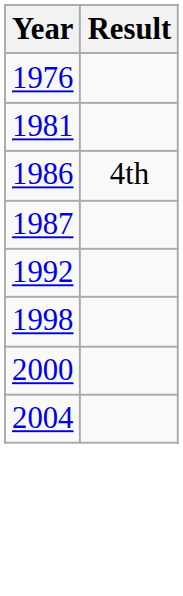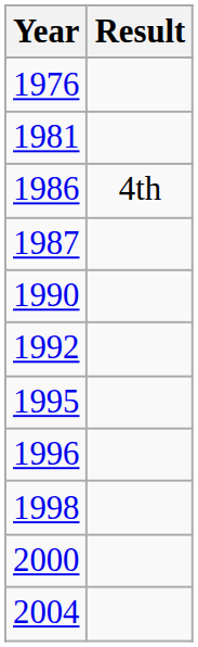 <table class="wikitable" style="text-align:center">
 <tr>
 <th>Year</th>
 <th>Result</th>
 </tr>
 <tr>
 <td><a href='#'>1976</a></td>
 <td></td>
 </tr>
 <tr>
 <td><a href='#'>1981</a></td>
 <td></td>
 </tr>
 <tr>
 <td><a href='#'>1986</a></td>
 <td>4th</td>
 </tr>
 <tr>
 <td><a href='#'>1987</a></td>
 <td></td>
 </tr>
 <tr>
+<td><a href='#'>1990</a></td>
+<td></td>
+</tr>
+<tr>
 <td><a href='#'>1992</a></td>
+<td></td>
+</tr>
+<tr>
+<td><a href='#'>1995</a></td>
+<td></td>
+</tr>
+<tr>
+<td><a href='#'>1996</a></td>
 <td></td>
 </tr>
 <tr>
 <td><a href='#'>1998</a></td>
 <td></td>
 </tr>
 <tr>
 <td><a href='#'>2000</a></td>
 <td></td>
 </tr>
 <tr>
 <td><a href='#'>2004</a></td>
 <td></td>
 </tr>
 </table>
